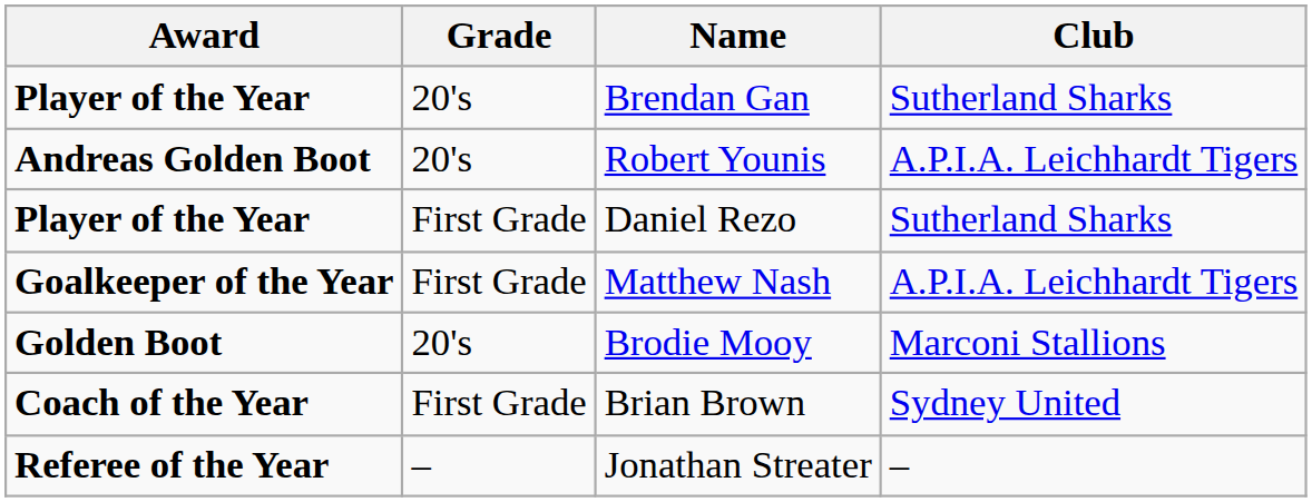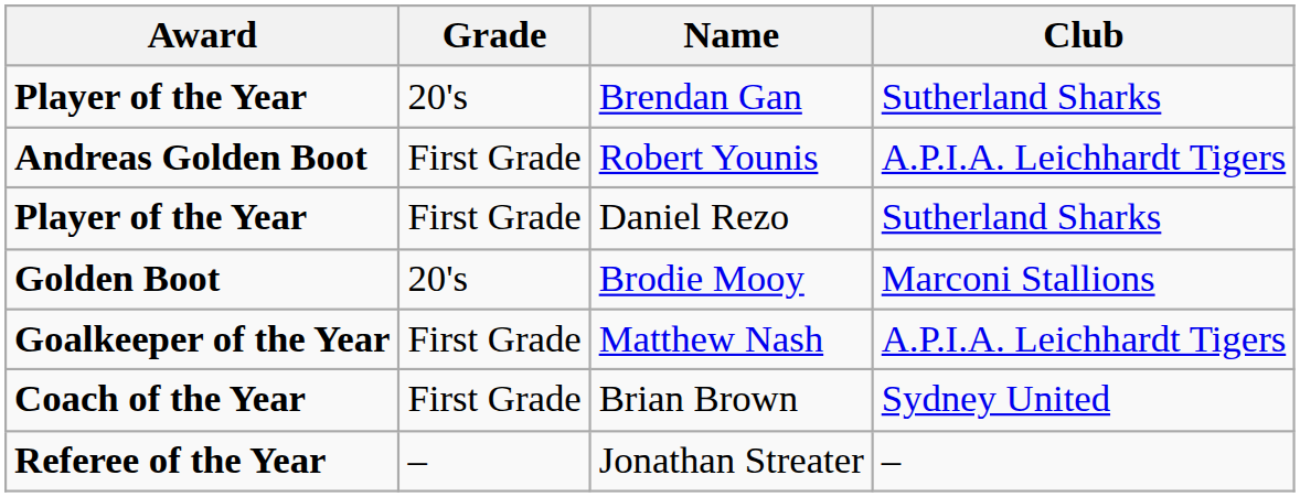 <table class="wikitable">
 <tr>
 <th>Award</th>
 <th>Grade</th>
 <th>Name</th>
 <th>Club</th>
 </tr>
 <tr>
 <td><strong>Player of the Year</strong></td>
 <td>20's</td>
 <td><a href='#'>Brendan Gan</a></td>
 <td><a href='#'>Sutherland Sharks</a></td>
 </tr>
 <tr>
 <td><strong>Andreas Golden Boot</strong></td>
-<td>20's</td>
+<td>First Grade</td>
 <td><a href='#'>Robert Younis</a></td>
 <td><a href='#'>A.P.I.A. Leichhardt Tigers</a></td>
 </tr>
 <tr>
 <td><strong>Player of the Year</strong></td>
 <td>First Grade</td>
 <td>Daniel Rezo</td>
 <td><a href='#'>Sutherland Sharks</a></td>
 </tr>
 <tr>
+<td><strong>Golden Boot</strong></td>
+<td>20's</td>
+<td><a href='#'>Brodie Mooy</a></td>
+<td><a href='#'>Marconi Stallions</a></td>
+</tr>
+<tr>
 <td><strong>Goalkeeper of the Year</strong></td>
 <td>First Grade</td>
 <td><a href='#'>Matthew Nash</a></td>
 <td><a href='#'>A.P.I.A. Leichhardt Tigers</a></td>
-</tr>
-<tr>
-<td><strong>Golden Boot</strong></td>
-<td>20's</td>
-<td><a href='#'>Brodie Mooy</a></td>
-<td><a href='#'>Marconi Stallions</a></td>
 </tr>
 <tr>
 <td><strong>Coach of the Year</strong></td>
 <td>First Grade</td>
 <td>Brian Brown</td>
 <td><a href='#'>Sydney United</a></td>
 </tr>
 <tr>
 <td><strong>Referee of the Year</strong></td>
 <td>–</td>
 <td>Jonathan Streater</td>
 <td>–</td>
 </tr>
 </table>
